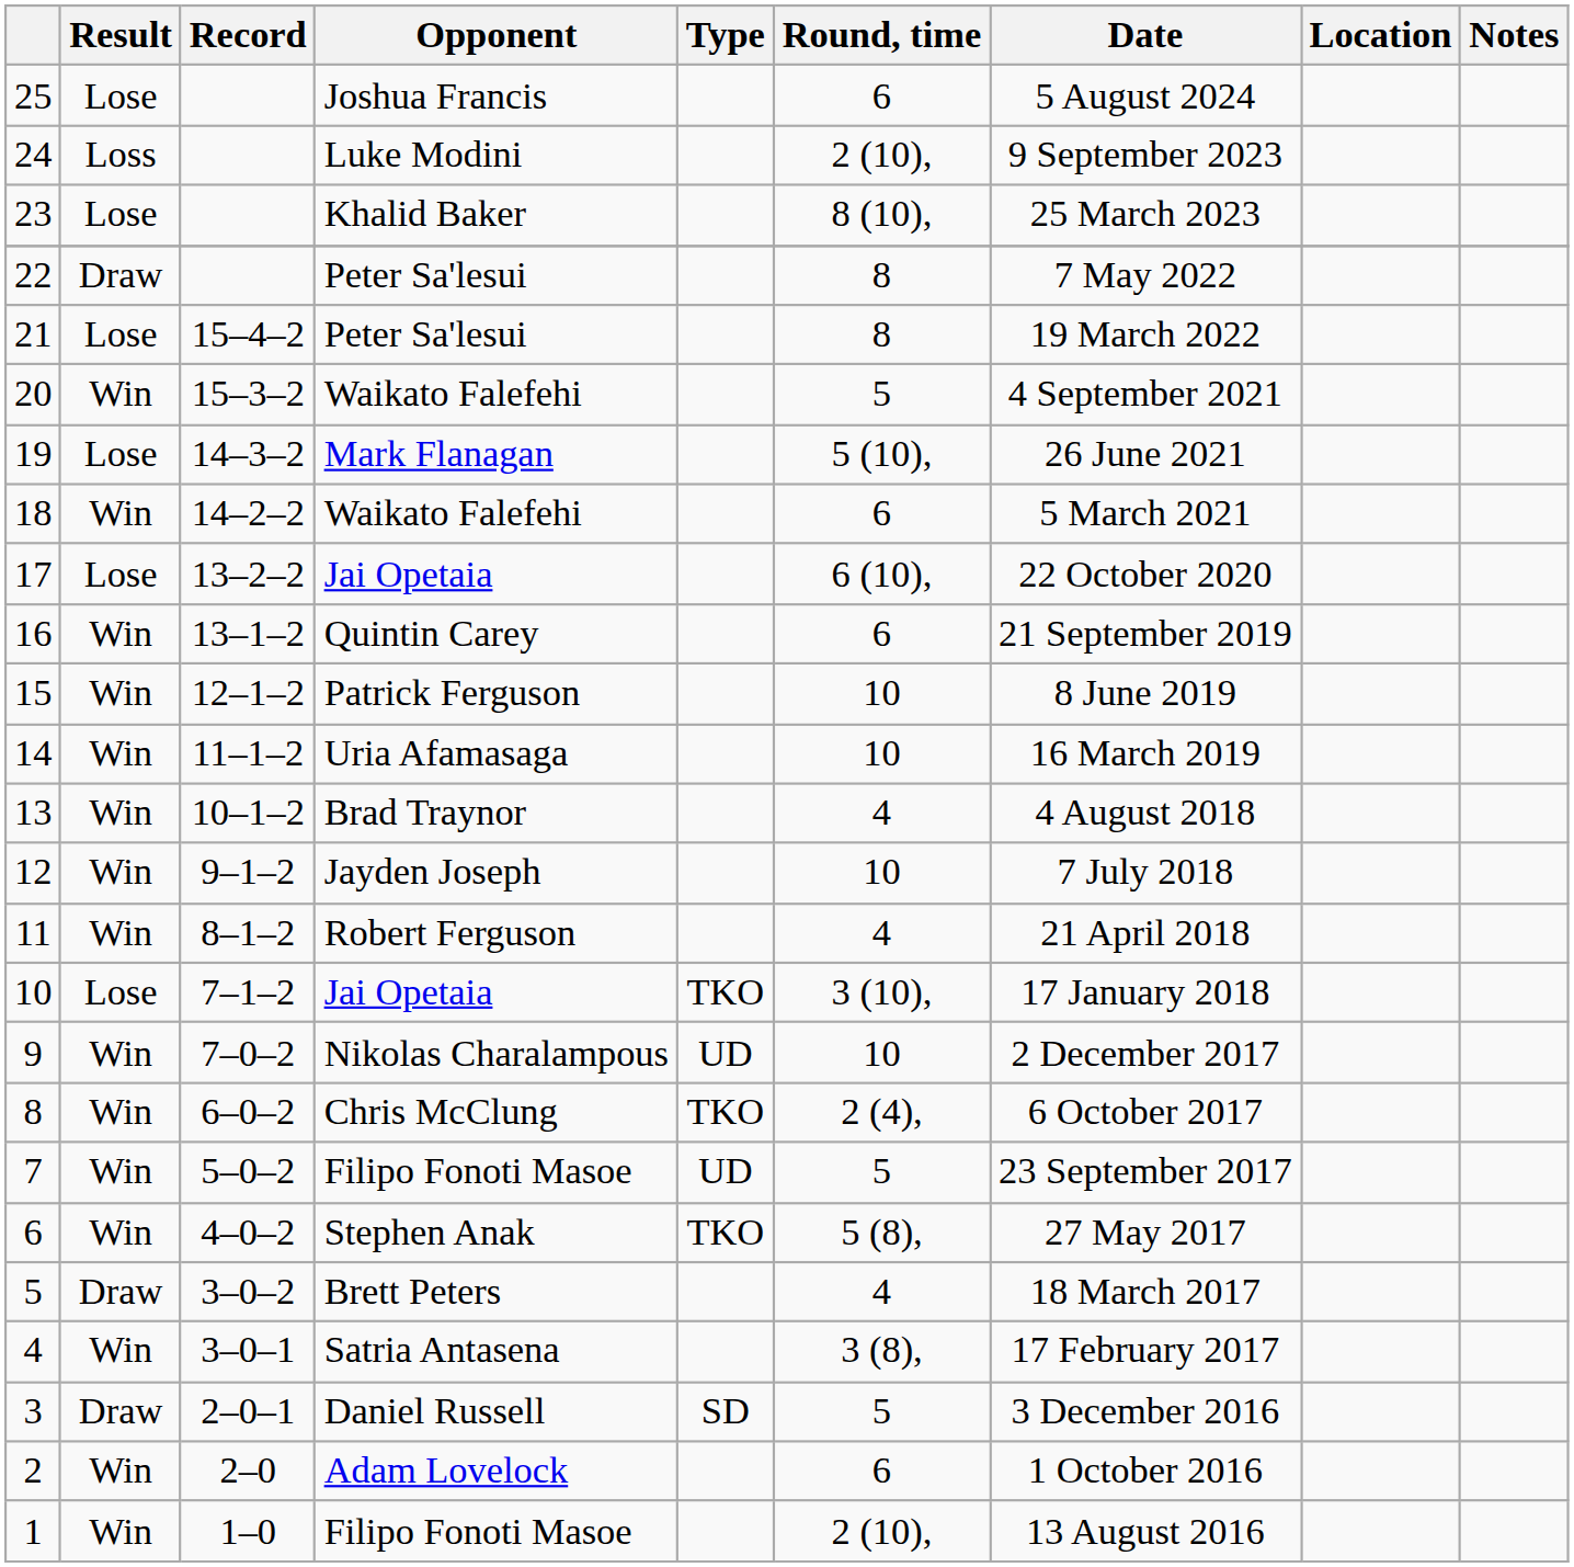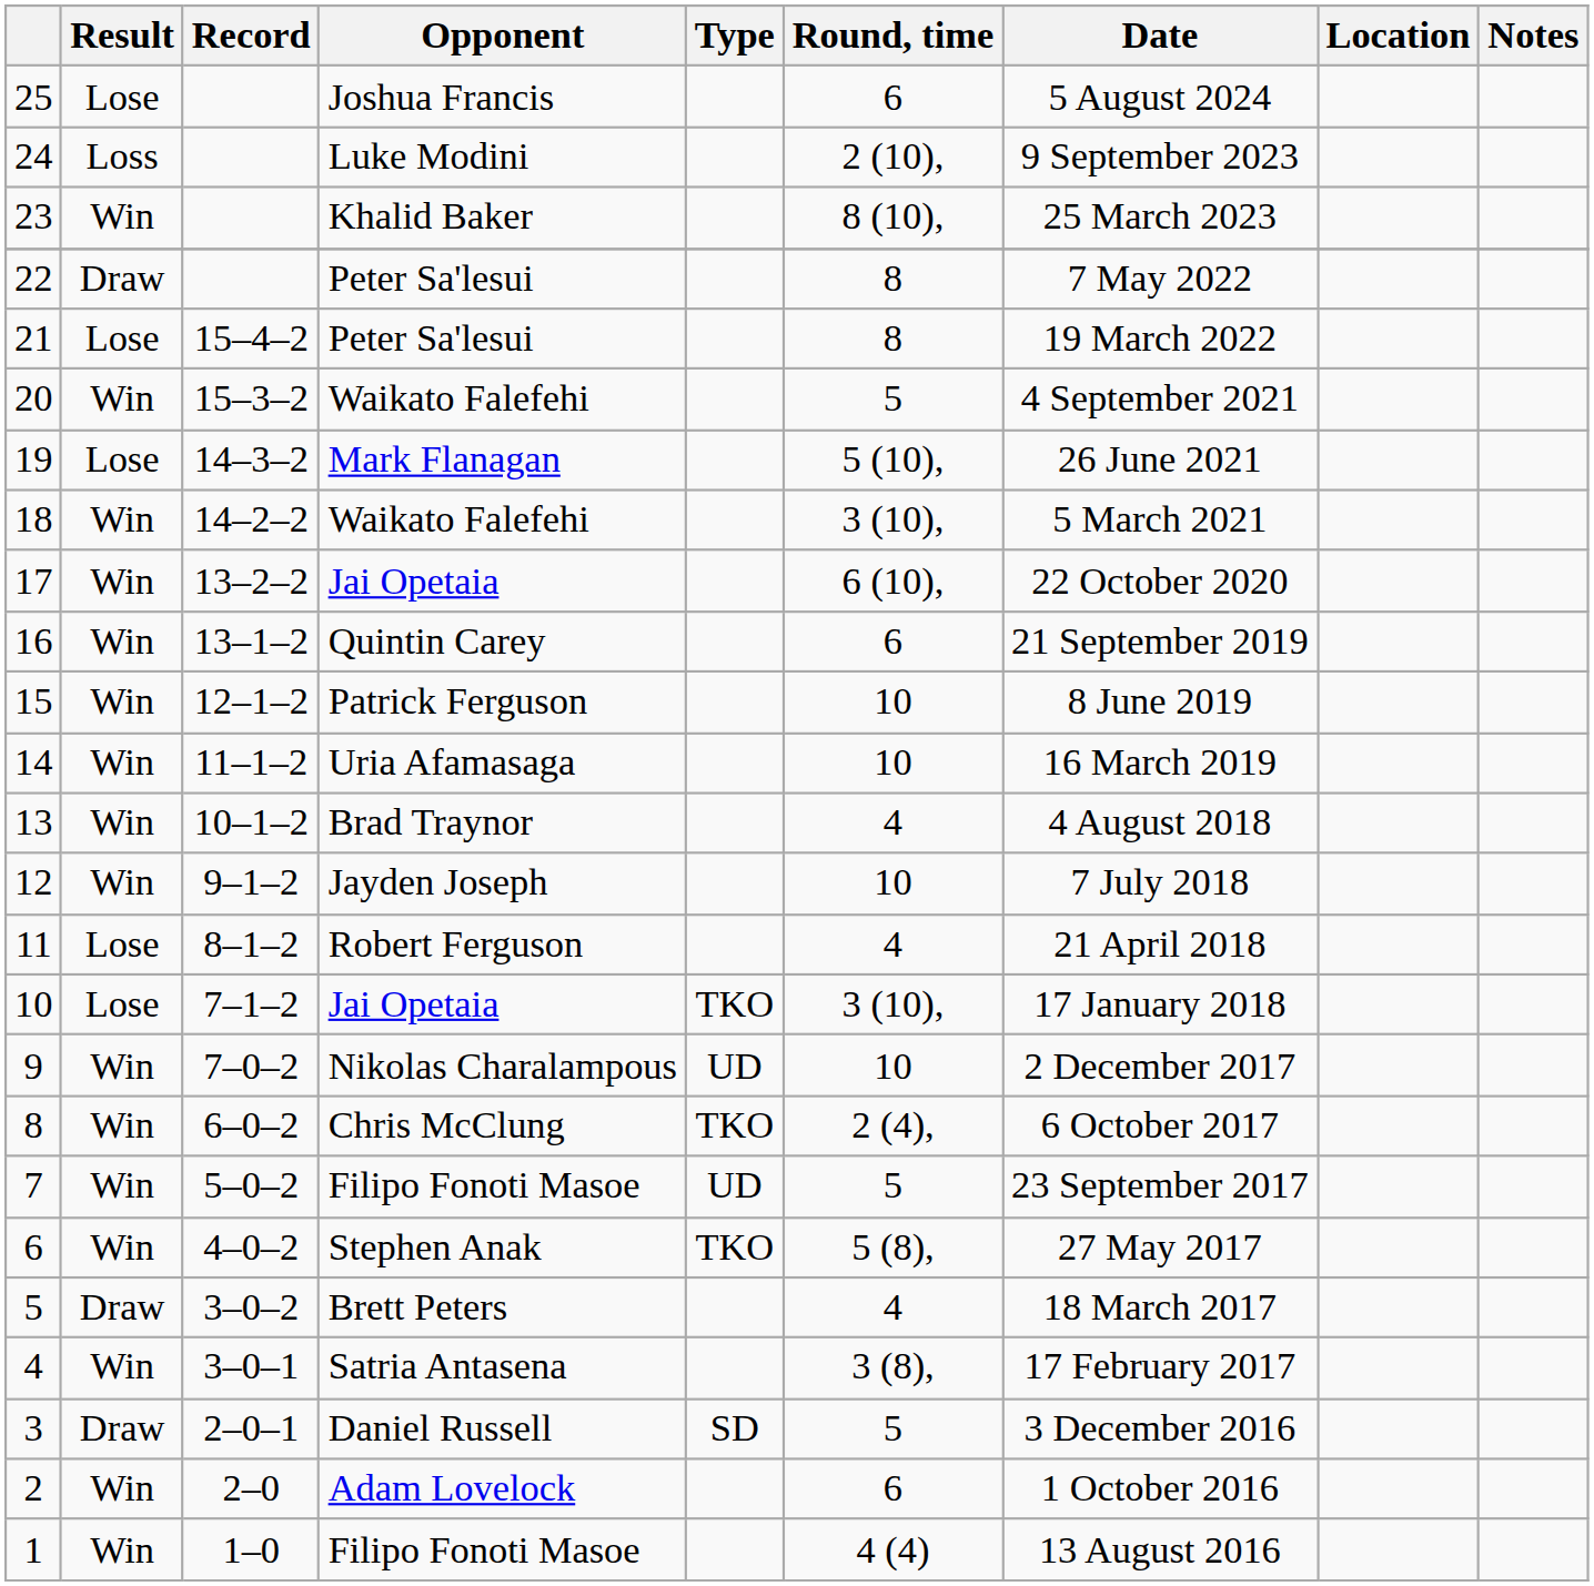 <table class="wikitable" style="text-align:center">
 <tr>
 <th></th>
 <th>Result</th>
 <th>Record</th>
 <th>Opponent</th>
 <th>Type</th>
 <th>Round, time</th>
 <th>Date</th>
 <th>Location</th>
 <th>Notes</th>
 </tr>
 <tr>
 <td>25</td>
 <td>Lose</td>
 <td></td>
 <td style="text-align:left;"> Joshua Francis</td>
 <td></td>
 <td>6</td>
 <td>5 August 2024</td>
 <td style="text-align:left;"> </td>
 </tr>
 <tr>
 <td>24</td>
 <td>Loss</td>
 <td></td>
 <td style="text-align:left;"> Luke Modini</td>
 <td></td>
 <td>2 (10), </td>
 <td>9 September 2023</td>
 <td style="text-align:left;"> </td>
 <td style="text-align:left;"></td>
 </tr>
 <tr>
 <td>23</td>
-<td>Lose</td>
+<td>Win</td>
 <td></td>
 <td style="text-align:left;"> Khalid Baker</td>
 <td></td>
 <td>8 (10), </td>
 <td>25 March 2023</td>
 <td style="text-align:left;"> </td>
 <td style="text-align:left;"></td>
 </tr>
 <tr>
 </tr>
 <tr>
 <td>22</td>
 <td>Draw</td>
 <td></td>
 <td style="text-align:left;"> Peter Sa'lesui</td>
 <td></td>
 <td>8</td>
 <td>7 May 2022</td>
 <td style="text-align:left;"> </td>
 <td style="text-align:left;"></td>
 </tr>
 <tr>
 <td>21</td>
 <td>Lose</td>
 <td>15–4–2</td>
 <td style="text-align:left;"> Peter Sa'lesui</td>
 <td></td>
 <td>8</td>
 <td>19 March 2022</td>
 <td style="text-align:left;"> </td>
 <td></td>
 </tr>
 <tr>
 <td>20</td>
 <td>Win</td>
 <td>15–3–2</td>
 <td style="text-align:left;"> Waikato Falefehi</td>
 <td></td>
 <td>5</td>
 <td>4 September 2021</td>
 <td style="text-align:left;"> </td>
 <td></td>
 </tr>
 <tr>
 <td>19</td>
 <td>Lose</td>
 <td>14–3–2</td>
 <td style="text-align:left;"> <a href='#'>Mark Flanagan</a></td>
 <td></td>
 <td>5 (10), </td>
 <td>26 June 2021</td>
 <td style="text-align:left;"> </td>
 <td style="text-align:left;"></td>
 </tr>
 <tr>
 <td>18</td>
 <td>Win</td>
 <td>14–2–2</td>
 <td style="text-align:left;"> Waikato Falefehi</td>
 <td></td>
-<td>6</td>
+<td>3 (10), </td>
 <td>5 March 2021</td>
 <td style="text-align:left;"> </td>
 <td style="text-align:left;"></td>
 </tr>
 <tr>
 <td>17</td>
-<td>Lose</td>
+<td>Win</td>
 <td>13–2–2</td>
 <td style="text-align:left;"> <a href='#'>Jai Opetaia</a></td>
 <td></td>
 <td>6 (10), </td>
 <td>22 October 2020</td>
 <td style="text-align:left;"> </td>
 <td style="text-align:left;"></td>
 </tr>
 <tr>
 <td>16</td>
 <td>Win</td>
 <td>13–1–2</td>
 <td style="text-align:left;"> Quintin Carey</td>
 <td></td>
 <td>6</td>
 <td>21 September 2019</td>
 <td style="text-align:left;"> </td>
 <td style="text-align:left;"></td>
 </tr>
 <tr>
 <td>15</td>
 <td>Win</td>
 <td>12–1–2</td>
 <td style="text-align:left;"> Patrick Ferguson</td>
 <td></td>
 <td>10</td>
 <td>8 June 2019</td>
 <td style="text-align:left;"> </td>
 <td style="text-align:left;"></td>
 </tr>
 <tr>
 <td>14</td>
 <td>Win</td>
 <td>11–1–2</td>
 <td style="text-align:left;"> Uria Afamasaga</td>
 <td></td>
 <td>10</td>
 <td>16 March 2019</td>
 <td style="text-align:left;"> </td>
 <td style="text-align:left;"></td>
 </tr>
 <tr>
 <td>13</td>
 <td>Win</td>
 <td>10–1–2</td>
 <td style="text-align:left;"> Brad Traynor</td>
 <td></td>
 <td>4</td>
 <td>4 August 2018</td>
 <td style="text-align:left;"> </td>
 <td style="text-align:left;"></td>
 </tr>
 <tr>
 <td>12</td>
 <td>Win</td>
 <td>9–1–2</td>
 <td style="text-align:left;"> Jayden Joseph</td>
 <td></td>
 <td>10</td>
 <td>7 July 2018</td>
 <td style="text-align:left;"> </td>
 <td style="text-align:left;"></td>
 </tr>
 <tr>
 <td>11</td>
-<td>Win</td>
+<td>Lose</td>
 <td>8–1–2</td>
 <td style="text-align:left;"> Robert Ferguson</td>
 <td></td>
 <td>4</td>
 <td>21 April 2018</td>
 <td style="text-align:left;"> </td>
 <td style="text-align:left;"></td>
 </tr>
 <tr>
 <td>10</td>
 <td>Lose</td>
 <td>7–1–2</td>
 <td style="text-align:left;"> <a href='#'>Jai Opetaia</a></td>
 <td>TKO</td>
 <td>3 (10), </td>
 <td>17 January 2018</td>
 <td style="text-align:left;"> </td>
 <td style="text-align:left;"></td>
 </tr>
 <tr>
 <td>9</td>
 <td>Win</td>
 <td>7–0–2</td>
 <td style="text-align:left;"> Nikolas Charalampous</td>
 <td>UD</td>
 <td>10</td>
 <td>2 December 2017</td>
 <td style="text-align:left;"> </td>
 <td></td>
 </tr>
 <tr>
 <td>8</td>
 <td>Win</td>
 <td>6–0–2</td>
 <td style="text-align:left;"> Chris McClung</td>
 <td>TKO</td>
 <td>2 (4), </td>
 <td>6 October 2017</td>
 <td style="text-align:left;"> </td>
 <td style="text-align:left;"></td>
 </tr>
 <tr>
 <td>7</td>
 <td>Win</td>
 <td>5–0–2</td>
 <td style="text-align:left;"> Filipo Fonoti Masoe</td>
 <td>UD</td>
 <td>5</td>
 <td>23 September 2017</td>
 <td style="text-align:left;"> </td>
 <td style="text-align:left;"></td>
 </tr>
 <tr>
 <td>6</td>
 <td>Win</td>
 <td>4–0–2</td>
 <td style="text-align:left;"> Stephen Anak</td>
 <td>TKO</td>
 <td>5 (8), </td>
 <td>27 May 2017</td>
 <td style="text-align:left;"> </td>
 <td style="text-align:left;"></td>
 </tr>
 <tr>
 <td>5</td>
 <td>Draw</td>
 <td>3–0–2</td>
 <td style="text-align:left;"> Brett Peters</td>
 <td></td>
 <td>4</td>
 <td>18 March 2017</td>
 <td style="text-align:left;"> </td>
 <td style="text-align:left;"></td>
 </tr>
 <tr>
 <td>4</td>
 <td>Win</td>
 <td>3–0–1</td>
 <td style="text-align:left;"> Satria Antasena</td>
 <td></td>
 <td>3 (8),</td>
 <td>17 February 2017</td>
 <td style="text-align:left;"> </td>
 <td style="text-align:left;"></td>
 </tr>
 <tr>
 <td>3</td>
 <td>Draw</td>
 <td>2–0–1</td>
 <td style="text-align:left;"> Daniel Russell</td>
 <td>SD</td>
 <td>5</td>
 <td>3 December 2016</td>
 <td style="text-align:left;"> </td>
 <td></td>
 </tr>
 <tr>
 <td>2</td>
 <td>Win</td>
 <td>2–0</td>
 <td style="text-align:left;"> <a href='#'>Adam Lovelock</a></td>
 <td></td>
 <td>6</td>
 <td>1 October 2016</td>
 <td style="text-align:left;"> </td>
 <td></td>
 </tr>
 <tr>
 <td>1</td>
 <td>Win</td>
 <td>1–0</td>
 <td style="text-align:left;"> Filipo Fonoti Masoe</td>
 <td></td>
-<td>2 (10), </td>
+<td>4 (4)</td>
 <td>13 August 2016</td>
 <td style="text-align:left;"> </td>
 <td></td>
 </tr>
 </table>
